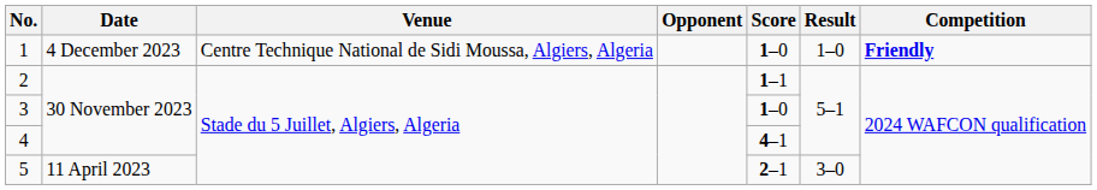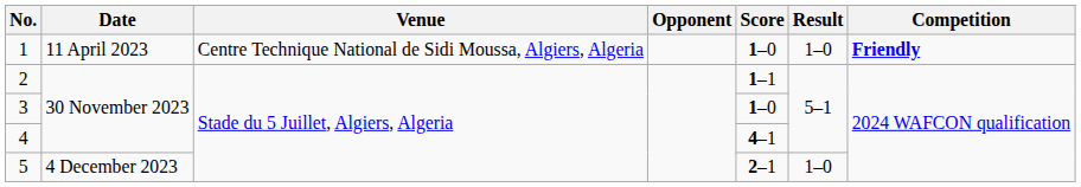 <table class="wikitable sortable">
 <tr>
 <th scope="col">No.</th>
 <th scope="col">Date</th>
 <th scope="col">Venue</th>
 <th scope="col">Opponent</th>
 <th scope="col">Score</th>
 <th scope="col">Result</th>
 <th scope="col">Competition</th>
 </tr>
 <tr>
 <td align="center">1</td>
-<td>4 December 2023</td>
+<td>11 April 2023</td>
 <td>Centre Technique National de Sidi Moussa, <a href='#'>Algiers</a>, <a href='#'>Algeria</a></td>
 <td></td>
 <td align="center"><strong>1</strong>–0</td>
 <td align="center">1–0</td>
 <td><strong><a href='#'>Friendly</a></strong></td>
 </tr>
 <tr>
 <td align="center">2</td>
 <td rowspan=3>30 November 2023</td>
 <td rowspan=4><a href='#'>Stade du 5 Juillet</a>, <a href='#'>Algiers</a>, <a href='#'>Algeria</a></td>
 <td rowspan=4></td>
 <td align="center"><strong>1</strong>–1</td>
 <td align="center" rowspan=3>5–1</td>
 <td rowspan=4><a href='#'>2024 WAFCON qualification</a></td>
 </tr>
 <tr>
 <td align="center">3</td>
 <td align="center"><strong>1</strong>–0</td>
 </tr>
 <tr>
 <td align="center">4</td>
 <td align="center"><strong>4</strong>–1</td>
 </tr>
 <tr>
 <td align="center">5</td>
-<td>11 April 2023</td>
+<td>4 December 2023</td>
 <td align="center"><strong>2</strong>–1</td>
-<td align="center">3–0</td>
+<td align="center">1–0</td>
 </tr>
 </table>
